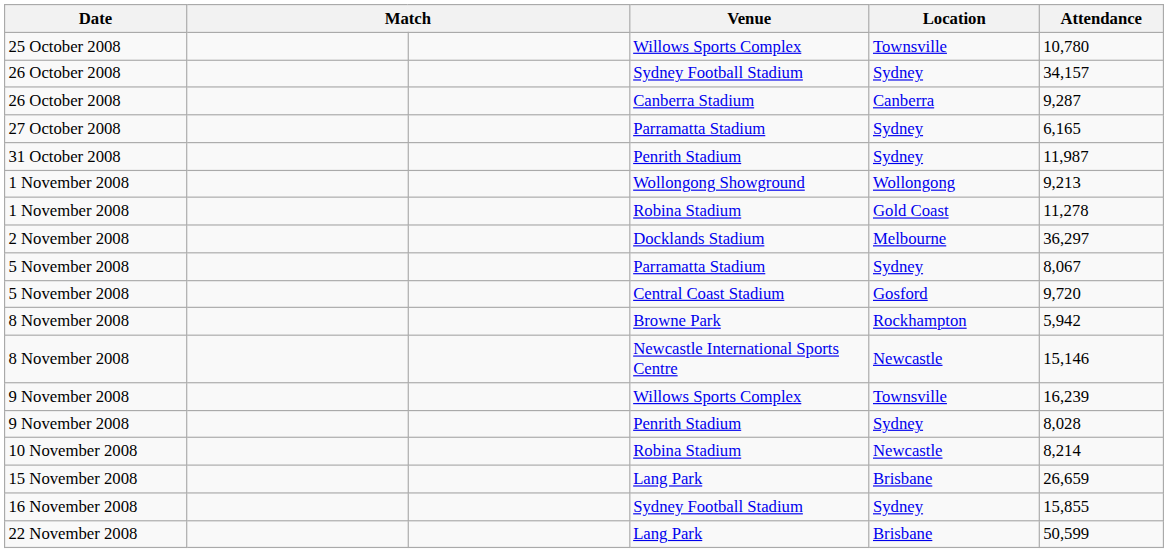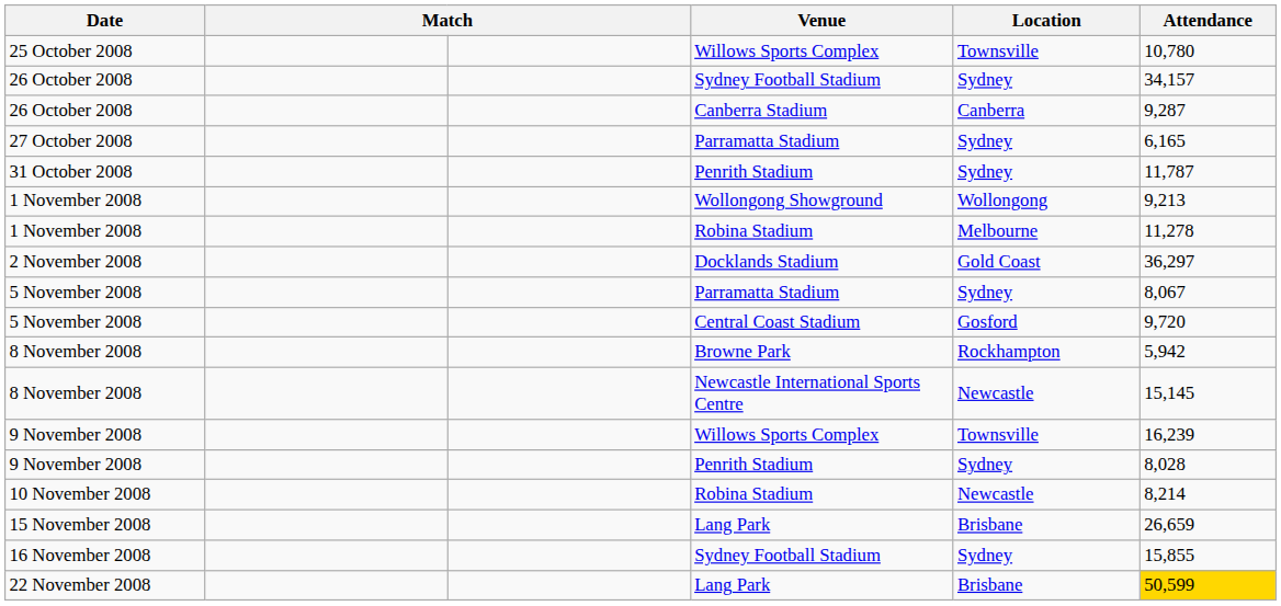 <table class="wikitable sortable" style="text-align:left; font-size:90%">
 <tr>
 <th width="150">Date</th>
 <th colspan="2" width="375">Match</th>
 <th width="200">Venue</th>
 <th width="140">Location</th>
 <th width="100">Attendance</th>
 </tr>
 <tr>
 <td>25 October 2008</td>
 <td></td>
 <td></td>
 <td><a href='#'>Willows Sports Complex</a></td>
 <td><a href='#'>Townsville</a></td>
 <td>10,780</td>
 </tr>
 <tr>
 <td>26 October 2008</td>
 <td></td>
 <td></td>
 <td><a href='#'>Sydney Football Stadium</a></td>
 <td><a href='#'>Sydney</a></td>
 <td>34,157</td>
 </tr>
 <tr>
 <td>26 October 2008</td>
 <td></td>
 <td></td>
 <td><a href='#'>Canberra Stadium</a></td>
 <td><a href='#'>Canberra</a></td>
 <td>9,287</td>
 </tr>
 <tr>
 <td>27 October 2008</td>
 <td></td>
 <td></td>
 <td><a href='#'>Parramatta Stadium</a></td>
 <td><a href='#'>Sydney</a></td>
 <td>6,165</td>
 </tr>
 <tr>
 <td>31 October 2008</td>
 <td></td>
 <td></td>
 <td><a href='#'>Penrith Stadium</a></td>
 <td><a href='#'>Sydney</a></td>
-<td>11,987</td>
+<td>11,787</td>
 </tr>
 <tr>
 <td>1 November 2008</td>
 <td></td>
 <td></td>
 <td><a href='#'>Wollongong Showground</a></td>
 <td><a href='#'>Wollongong</a></td>
 <td>9,213</td>
 </tr>
 <tr>
 <td>1 November 2008</td>
 <td></td>
 <td></td>
 <td><a href='#'>Robina Stadium</a></td>
-<td><a href='#'>Gold Coast</a></td>
+<td><a href='#'>Melbourne</a></td>
 <td>11,278</td>
 </tr>
 <tr>
 <td>2 November 2008</td>
 <td></td>
 <td></td>
 <td><a href='#'>Docklands Stadium</a></td>
-<td><a href='#'>Melbourne</a></td>
+<td><a href='#'>Gold Coast</a></td>
 <td>36,297</td>
 </tr>
 <tr>
 <td>5 November 2008</td>
 <td></td>
 <td></td>
 <td><a href='#'>Parramatta Stadium</a></td>
 <td><a href='#'>Sydney</a></td>
 <td>8,067</td>
 </tr>
 <tr>
 <td>5 November 2008</td>
 <td></td>
 <td></td>
 <td><a href='#'>Central Coast Stadium</a></td>
 <td><a href='#'>Gosford</a></td>
 <td>9,720</td>
 </tr>
 <tr>
 <td>8 November 2008</td>
 <td></td>
 <td></td>
 <td><a href='#'>Browne Park</a></td>
 <td><a href='#'>Rockhampton</a></td>
 <td>5,942</td>
 </tr>
 <tr>
 <td>8 November 2008</td>
 <td></td>
 <td></td>
 <td><a href='#'>Newcastle International Sports Centre</a></td>
 <td><a href='#'>Newcastle</a></td>
-<td>15,146</td>
+<td>15,145</td>
 </tr>
 <tr>
 <td>9 November 2008</td>
 <td></td>
 <td></td>
 <td><a href='#'>Willows Sports Complex</a></td>
 <td><a href='#'>Townsville</a></td>
 <td>16,239</td>
 </tr>
 <tr>
 <td>9 November 2008</td>
 <td></td>
 <td></td>
 <td><a href='#'>Penrith Stadium</a></td>
 <td><a href='#'>Sydney</a></td>
 <td>8,028</td>
 </tr>
 <tr>
 <td>10 November 2008</td>
 <td></td>
 <td></td>
 <td><a href='#'>Robina Stadium</a></td>
 <td><a href='#'>Newcastle</a></td>
 <td>8,214</td>
 </tr>
 <tr>
 <td>15 November 2008</td>
 <td></td>
 <td></td>
 <td><a href='#'>Lang Park</a></td>
 <td><a href='#'>Brisbane</a></td>
 <td>26,659</td>
 </tr>
 <tr>
 <td>16 November 2008</td>
 <td></td>
 <td></td>
 <td><a href='#'>Sydney Football Stadium</a></td>
 <td><a href='#'>Sydney</a></td>
 <td>15,855</td>
 </tr>
 <tr>
 <td>22 November 2008</td>
 <td></td>
 <td></td>
 <td><a href='#'>Lang Park</a></td>
 <td><a href='#'>Brisbane</a></td>
-<td>50,599</td>
+<td style="background: gold;">50,599</td>
 </tr>
 </table>
